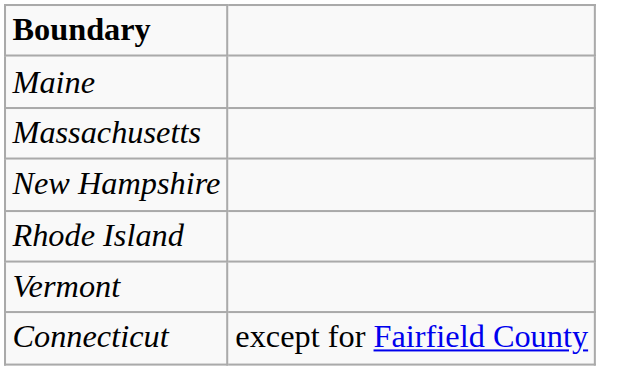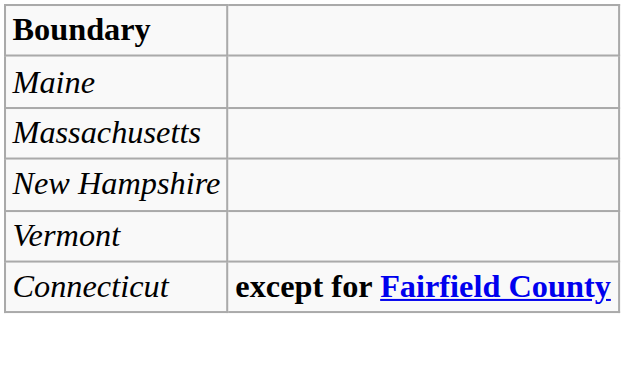 <table class="wikitable">
 <tr>
 <td><strong>Boundary</strong></td>
 <td></td>
 </tr>
 <tr>
 <td><em>Maine</em></td>
 <td></td>
 </tr>
 <tr>
 <td><em>Massachusetts</em></td>
 <td></td>
 </tr>
 <tr>
 <td><em>New Hampshire</em></td>
 <td></td>
 </tr>
 <tr>
-<td><em>Rhode Island</em></td>
-<td></td>
-</tr>
-<tr>
 <td><em>Vermont</em></td>
 <td></td>
 </tr>
 <tr>
 <td><em>Connecticut</em></td>
-<td>except for <a href='#'>Fairfield County</a></td>
+<td><strong>except for <a href='#'>Fairfield County</a></strong></td>
 </tr>
 </table>
